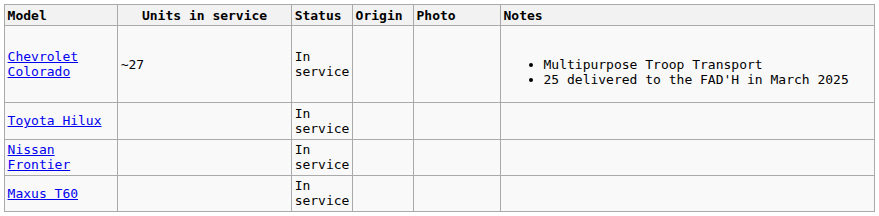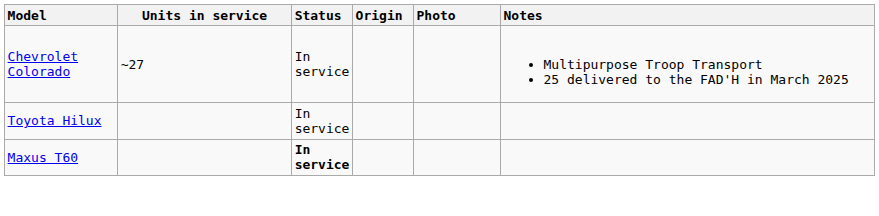 <table class="wikitable">
 <tr>
 <th style="text-align: left; width:13%;">Model</th>
 <th>Units in service</th>
 <th style="text-align: left; width:7%;">Status</th>
 <th style="text-align: left; width:7%;">Origin</th>
 <th style="text-align: left; width:10%; ">Photo</th>
 <th style="text-align: left; width:43%;">Notes</th>
 </tr>
 <tr>
 <td><a href='#'>Chevrolet Colorado</a></td>
 <td>~27</td>
 <td>In service</td>
 <td></td>
 <td></td>
 <td><br><ul><li>Multipurpose Troop Transport</li><li>25 delivered to the FAD'H in March 2025</li></ul></td>
 </tr>
 <tr>
 <td><a href='#'>Toyota Hilux</a></td>
 <td></td>
 <td>In service</td>
 <td></td>
 <td></td>
 <td></td>
 </tr>
 <tr>
-<td><a href='#'>Nissan Frontier</a></td>
-<td></td>
-<td>In service</td>
-<td></td>
-<td></td>
-<td></td>
-</tr>
-<tr>
 <td><a href='#'>Maxus T60</a></td>
 <td></td>
-<td>In service</td>
+<td><strong>In service</strong></td>
 <td></td>
 <td></td>
 <td></td>
 </tr>
 </table>
